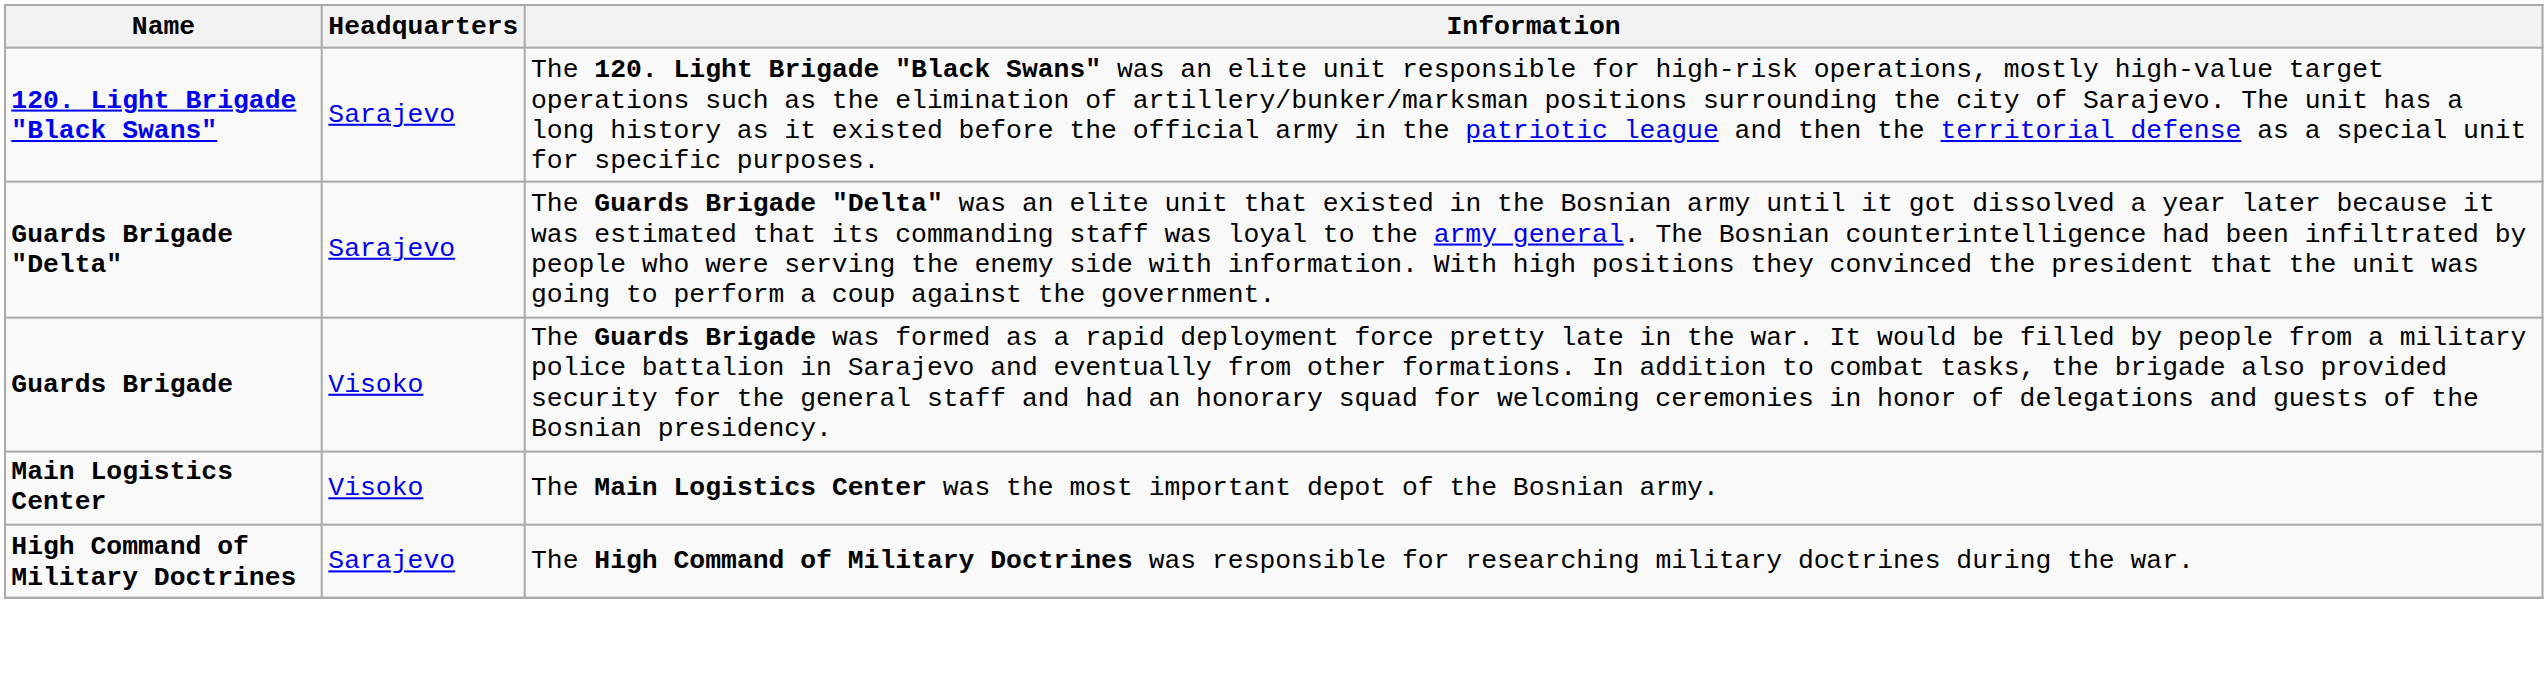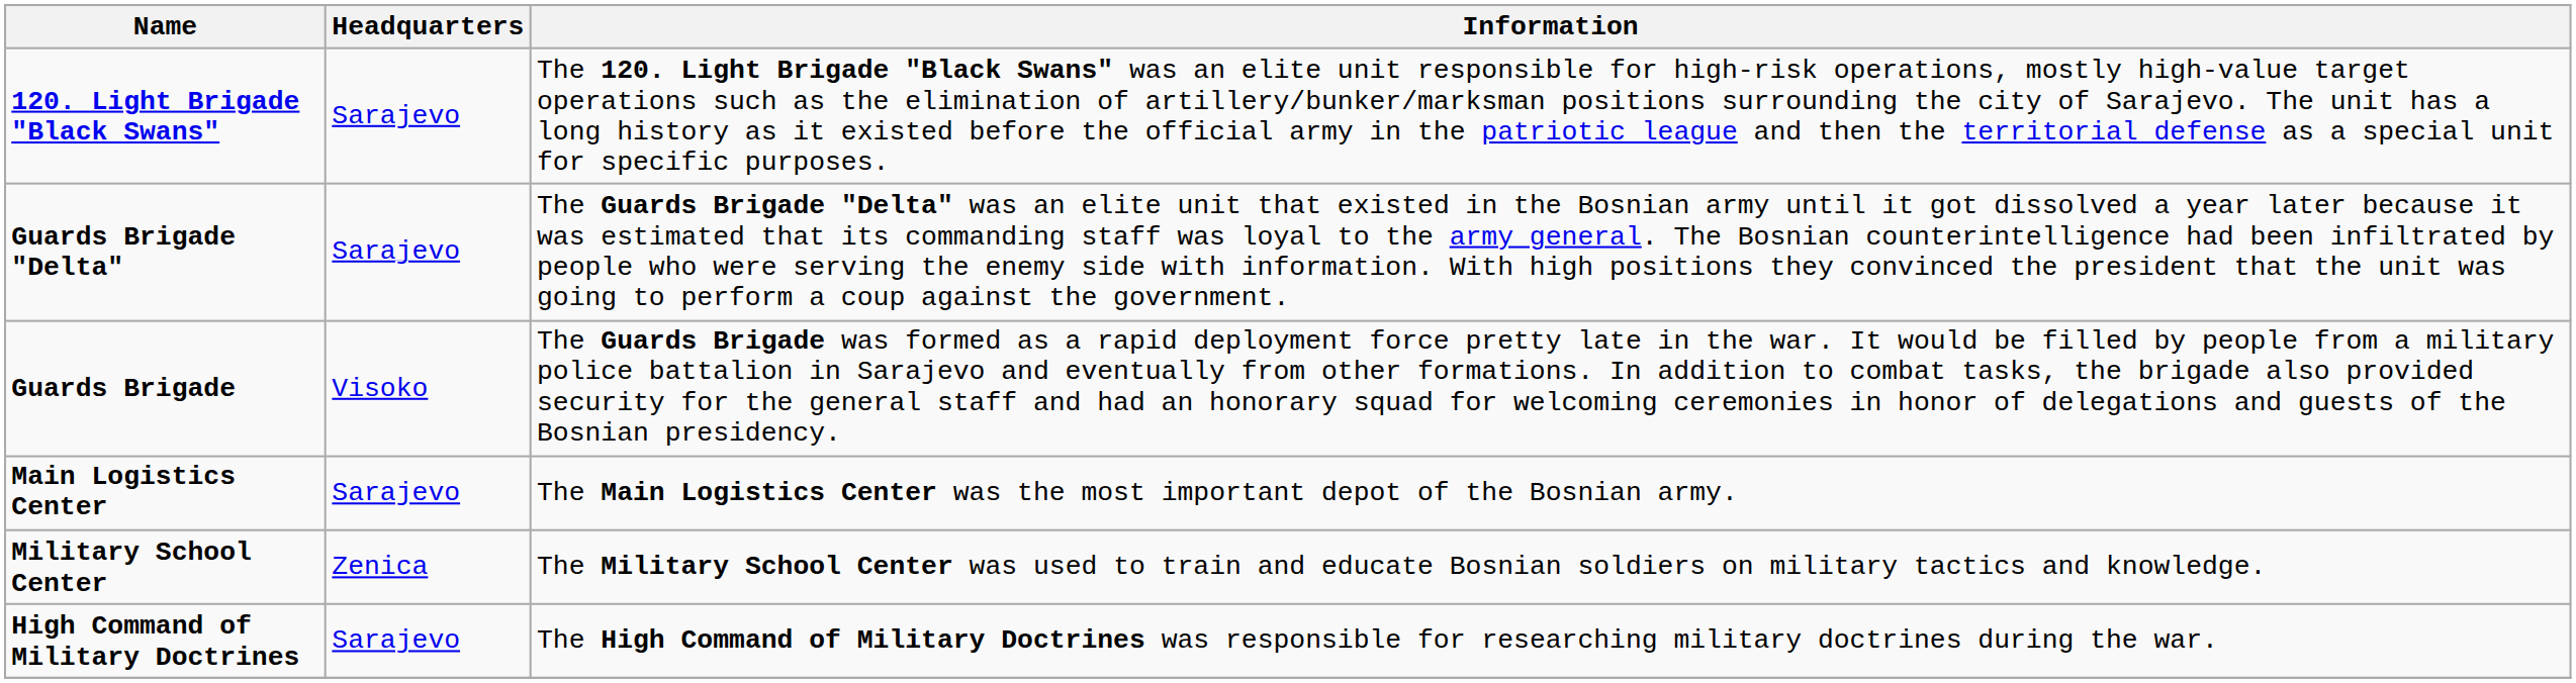 <table class="wikitable">
 <tr>
 <th scope="col" style="width:150px">Name</th>
 <th>Headquarters</th>
 <th>Information</th>
 </tr>
 <tr>
 <td><strong><a href='#'>120. Light Brigade "Black Swans"</a></strong></td>
 <td><a href='#'>Sarajevo</a></td>
 <td>The <strong>120. Light Brigade "Black Swans"</strong> was an elite unit responsible for high-risk operations, mostly high-value target operations such as the elimination of artillery/bunker/marksman positions surrounding the city of Sarajevo. The unit has a long history as it existed before the official army in the <a href='#'>patriotic league</a> and then the <a href='#'>territorial defense</a> as a special unit for specific purposes.</td>
 </tr>
 <tr>
 <td><strong>Guards Brigade "Delta"</strong></td>
 <td><a href='#'>Sarajevo</a></td>
 <td>The <strong>Guards Brigade "Delta"</strong> was an elite unit that existed in the Bosnian army until it got dissolved a year later because it was estimated that its commanding staff was loyal to the <a href='#'>army general</a>. The Bosnian counterintelligence had been infiltrated by people who were serving the enemy side with information. With high positions they convinced the president that the unit was going to perform a coup against the government.</td>
 </tr>
 <tr>
 <td><strong>Guards Brigade</strong></td>
 <td><a href='#'>Visoko</a></td>
 <td>The <strong>Guards Brigade</strong> was formed as a rapid deployment force pretty late in the war. It would be filled by people from a military police battalion in Sarajevo and eventually from other formations. In addition to combat tasks, the brigade also provided security for the general staff and had an honorary squad for welcoming ceremonies in honor of delegations and guests of the Bosnian presidency.</td>
 </tr>
 <tr>
 <td><strong>Main Logistics Center</strong></td>
-<td><a href='#'>Visoko</a></td>
+<td><a href='#'>Sarajevo</a></td>
 <td>The <strong>Main Logistics Center</strong> was the most important depot of the Bosnian army.</td>
+</tr>
+<tr>
+<td><strong>Military School Center</strong></td>
+<td><a href='#'>Zenica</a></td>
+<td>The <strong>Military School Center</strong> was used to train and educate Bosnian soldiers on military tactics and knowledge.</td>
 </tr>
 <tr>
 <td><strong>High Command of Military Doctrines</strong></td>
 <td><a href='#'>Sarajevo</a></td>
 <td>The <strong>High Command of Military Doctrines</strong> was responsible for researching military doctrines during the war.</td>
 </tr>
 <tr>
 </tr>
 </table>
